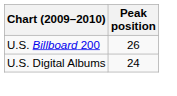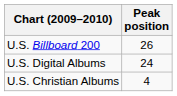 <table class="wikitable sortable">
 <tr>
 <th>Chart (2009–2010)</th>
 <th>Peak<br>position</th>
 </tr>
 <tr>
 <td>U.S. <a href='#'><em>Billboard</em> 200</a></td>
 <td style="text-align:center;">26</td>
 </tr>
 <tr>
 <td>U.S. Digital Albums</td>
 <td style="text-align:center;">24</td>
 </tr>
+<tr>
+<td>U.S. Christian Albums</td>
+<td style="text-align:center;">4</td>
+</tr>
 </table>
